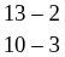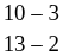 <table style="text-align:center">
 <tr>
 <th width=200></th>
 <th width=100></th>
 <th width=200></th>
 </tr>
 <tr>
 <td align=right><strong></strong></td>
-<td>13 – 2</td>
+<td>10 – 3</td>
 <td align=left></td>
 </tr>
 <tr>
 <td align=right><strong></strong></td>
-<td>10 – 3</td>
+<td>13 – 2</td>
 <td align=left></td>
 </tr>
 </table>
